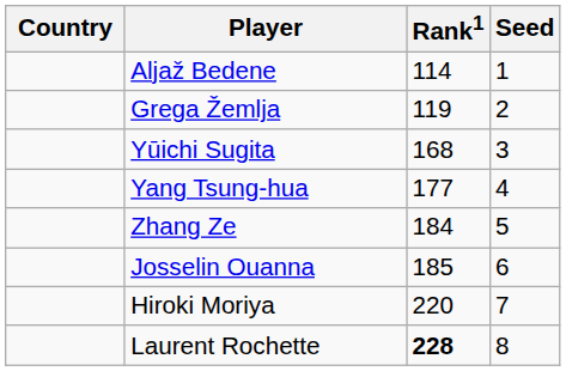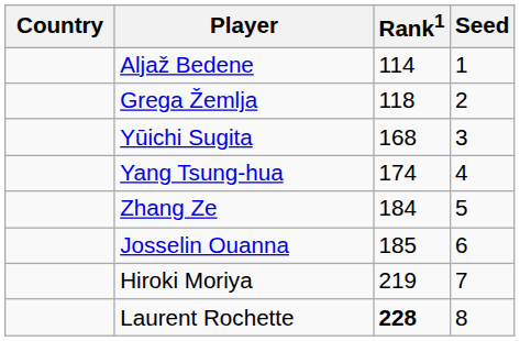 <table class="sortable wikitable">
 <tr>
 <th width="70">Country</th>
 <th width="175">Player</th>
 <th>Rank<sup>1</sup></th>
 <th>Seed</th>
 </tr>
 <tr>
 <td></td>
 <td><a href='#'>Aljaž Bedene</a></td>
 <td>114</td>
 <td>1</td>
 </tr>
 <tr>
 <td></td>
 <td><a href='#'>Grega Žemlja</a></td>
-<td>119</td>
+<td>118</td>
 <td>2</td>
 </tr>
 <tr>
 <td></td>
 <td><a href='#'>Yūichi Sugita</a></td>
 <td>168</td>
 <td>3</td>
 </tr>
 <tr>
 <td></td>
 <td><a href='#'>Yang Tsung-hua</a></td>
-<td>177</td>
+<td>174</td>
 <td>4</td>
 </tr>
 <tr>
 <td></td>
 <td><a href='#'>Zhang Ze</a></td>
 <td>184</td>
 <td>5</td>
 </tr>
 <tr>
 <td></td>
 <td><a href='#'>Josselin Ouanna</a></td>
 <td>185</td>
 <td>6</td>
 </tr>
 <tr>
 <td></td>
 <td>Hiroki Moriya</td>
-<td>220</td>
+<td>219</td>
 <td>7</td>
 </tr>
 <tr>
 <td></td>
 <td>Laurent Rochette</td>
 <td><strong>228</strong></td>
 <td>8</td>
 </tr>
 </table>
